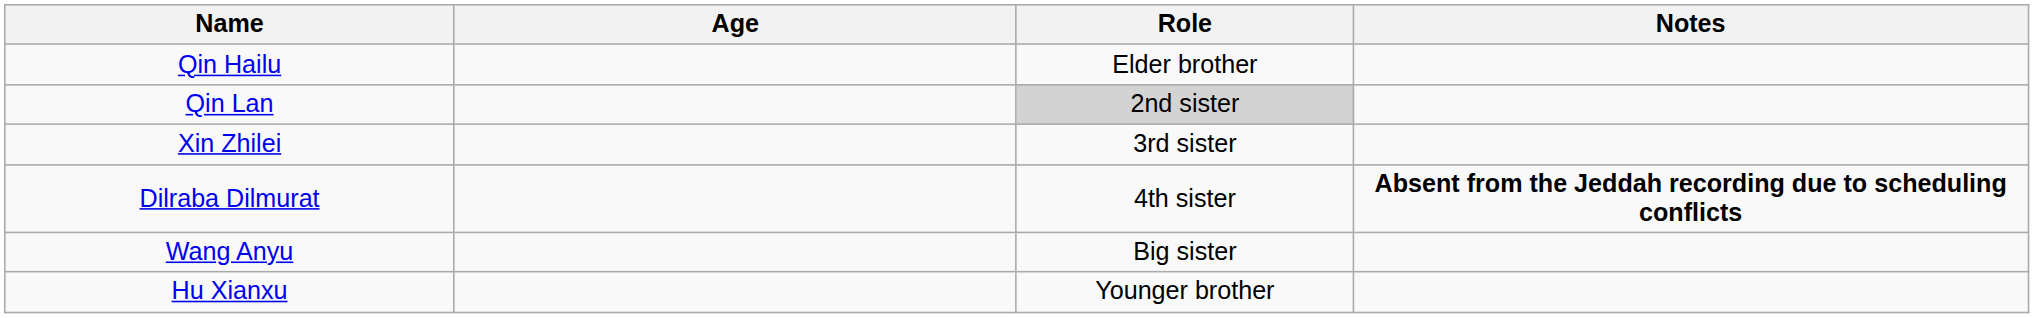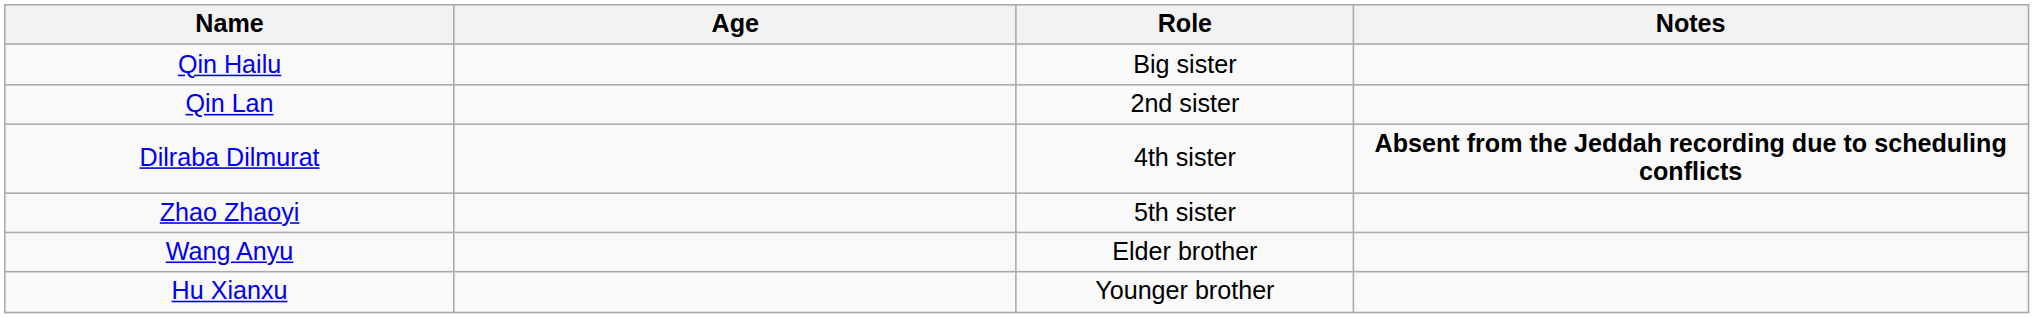 <table class="wikitable" style="width:65%; text-align:center;">
 <tr>
 <th width="20%">Name</th>
 <th width="25%">Age</th>
 <th width="15%">Role</th>
 <th width="30%">Notes</th>
 </tr>
 <tr>
 <td><a href='#'>Qin Hailu</a></td>
 <td></td>
-<td>Elder brother</td>
+<td>Big sister</td>
 <td></td>
 </tr>
 <tr>
 <td><a href='#'>Qin Lan</a></td>
 <td></td>
-<td style="background: lightgrey;">2nd sister</td>
-<td></td>
-</tr>
-<tr>
-<td><a href='#'>Xin Zhilei</a></td>
-<td></td>
-<td>3rd sister</td>
+<td>2nd sister</td>
 <td></td>
 </tr>
 <tr>
 <td><a href='#'>Dilraba Dilmurat</a></td>
 <td></td>
 <td>4th sister</td>
 <td><strong>Absent from the Jeddah recording due to scheduling conflicts</strong></td>
 </tr>
 <tr>
+<td><a href='#'>Zhao Zhaoyi</a></td>
+<td></td>
+<td>5th sister</td>
+<td></td>
+</tr>
+<tr>
 <td><a href='#'>Wang Anyu</a></td>
 <td></td>
-<td>Big sister</td>
+<td>Elder brother</td>
 <td></td>
 </tr>
 <tr>
 <td><a href='#'>Hu Xianxu</a></td>
 <td></td>
 <td>Younger brother</td>
 <td></td>
 </tr>
 </table>
